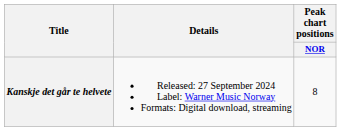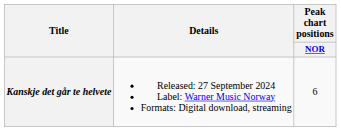 <table class="wikitable plainrowheaders" style="text-align:center;">
 <tr>
 <th scope="col" rowspan="2">Title</th>
 <th scope="col" rowspan="2">Details</th>
 <th scope="col">Peak chart positions</th>
 </tr>
 <tr>
 <th scope="col" style="width:3em;font-size:90%"><a href='#'>NOR</a><br></th>
 </tr>
 <tr>
 <th scope="row"><em>Kanskje det går te helvete</em></th>
 <td><br><ul><li>Released: 27 September 2024</li><li>Label: <a href='#'>Warner Music Norway</a></li><li>Formats: Digital download, streaming</li></ul></td>
-<td>8<br></td>
+<td>6<br></td>
 </tr>
 </table>
